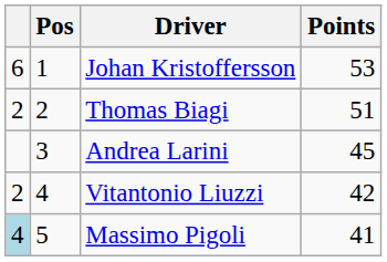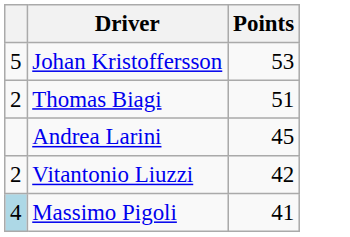 <table class="wikitable" style="font-size: 95%;">
 <tr>
 <th></th>
-<th>Pos</th>
 <th>Driver</th>
 <th>Points</th>
 </tr>
 <tr>
-<td align="left"> 6</td>
-<td>1</td>
+<td align="left"> 5</td>
 <td> <a href='#'>Johan Kristoffersson</a></td>
 <td align="right">53</td>
 </tr>
 <tr>
 <td align="left"> 2</td>
-<td>2</td>
 <td> <a href='#'>Thomas Biagi</a></td>
 <td align="right">51</td>
 </tr>
 <tr>
 <td align="left"></td>
-<td>3</td>
 <td> <a href='#'>Andrea Larini</a></td>
 <td align="right">45</td>
 </tr>
 <tr>
 <td align="left"> 2</td>
-<td>4</td>
 <td> <a href='#'>Vitantonio Liuzzi</a></td>
 <td align="right">42</td>
 </tr>
 <tr>
 <td align="left" style="background: lightblue;"> 4</td>
-<td>5</td>
 <td> <a href='#'>Massimo Pigoli</a></td>
 <td align="right">41</td>
 </tr>
 </table>
